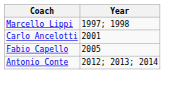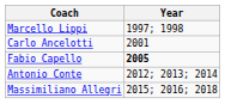 <table class="wikitable">
 <tr>
 <th>Coach</th>
 <th>Year</th>
 </tr>
 <tr>
 <td> <a href='#'>Marcello Lippi</a></td>
 <td>1997; 1998</td>
 </tr>
 <tr>
 <td> <a href='#'>Carlo Ancelotti</a></td>
 <td>2001</td>
 </tr>
 <tr>
 <td> <a href='#'>Fabio Capello</a></td>
-<td>2005</td>
+<td><strong>2005</strong></td>
 </tr>
 <tr>
 <td> <a href='#'>Antonio Conte</a></td>
 <td>2012; 2013; 2014</td>
 </tr>
+<tr>
+<td> <a href='#'>Massimiliano Allegri</a></td>
+<td>2015; 2016; 2018</td>
+</tr>
 </table>
